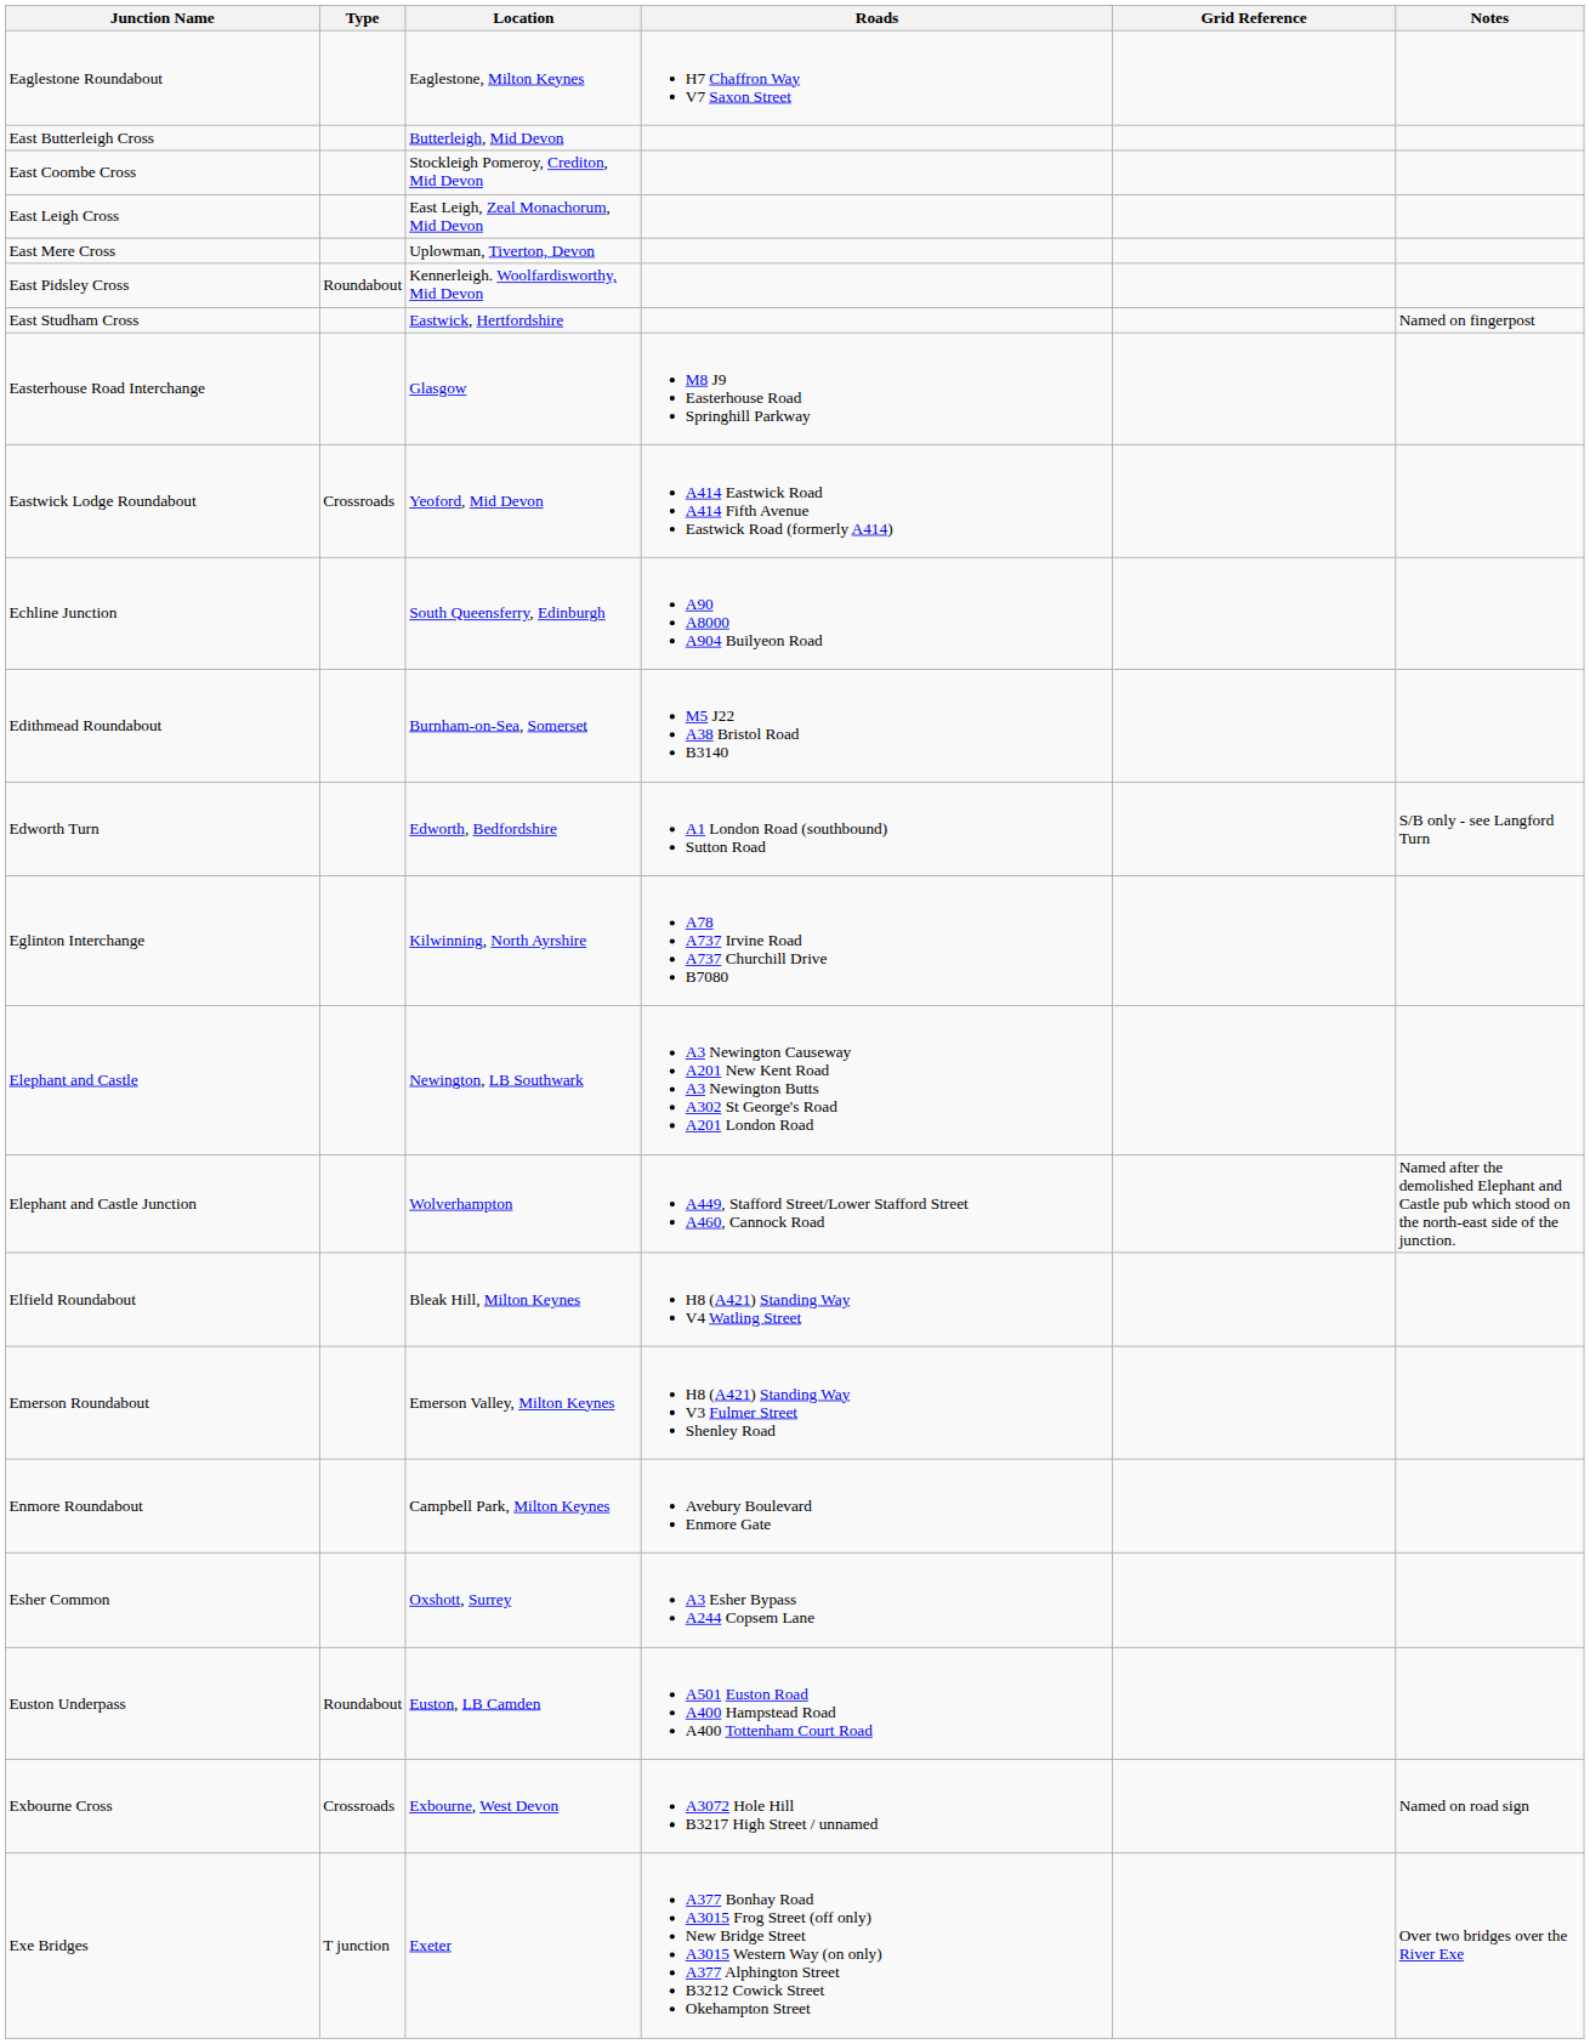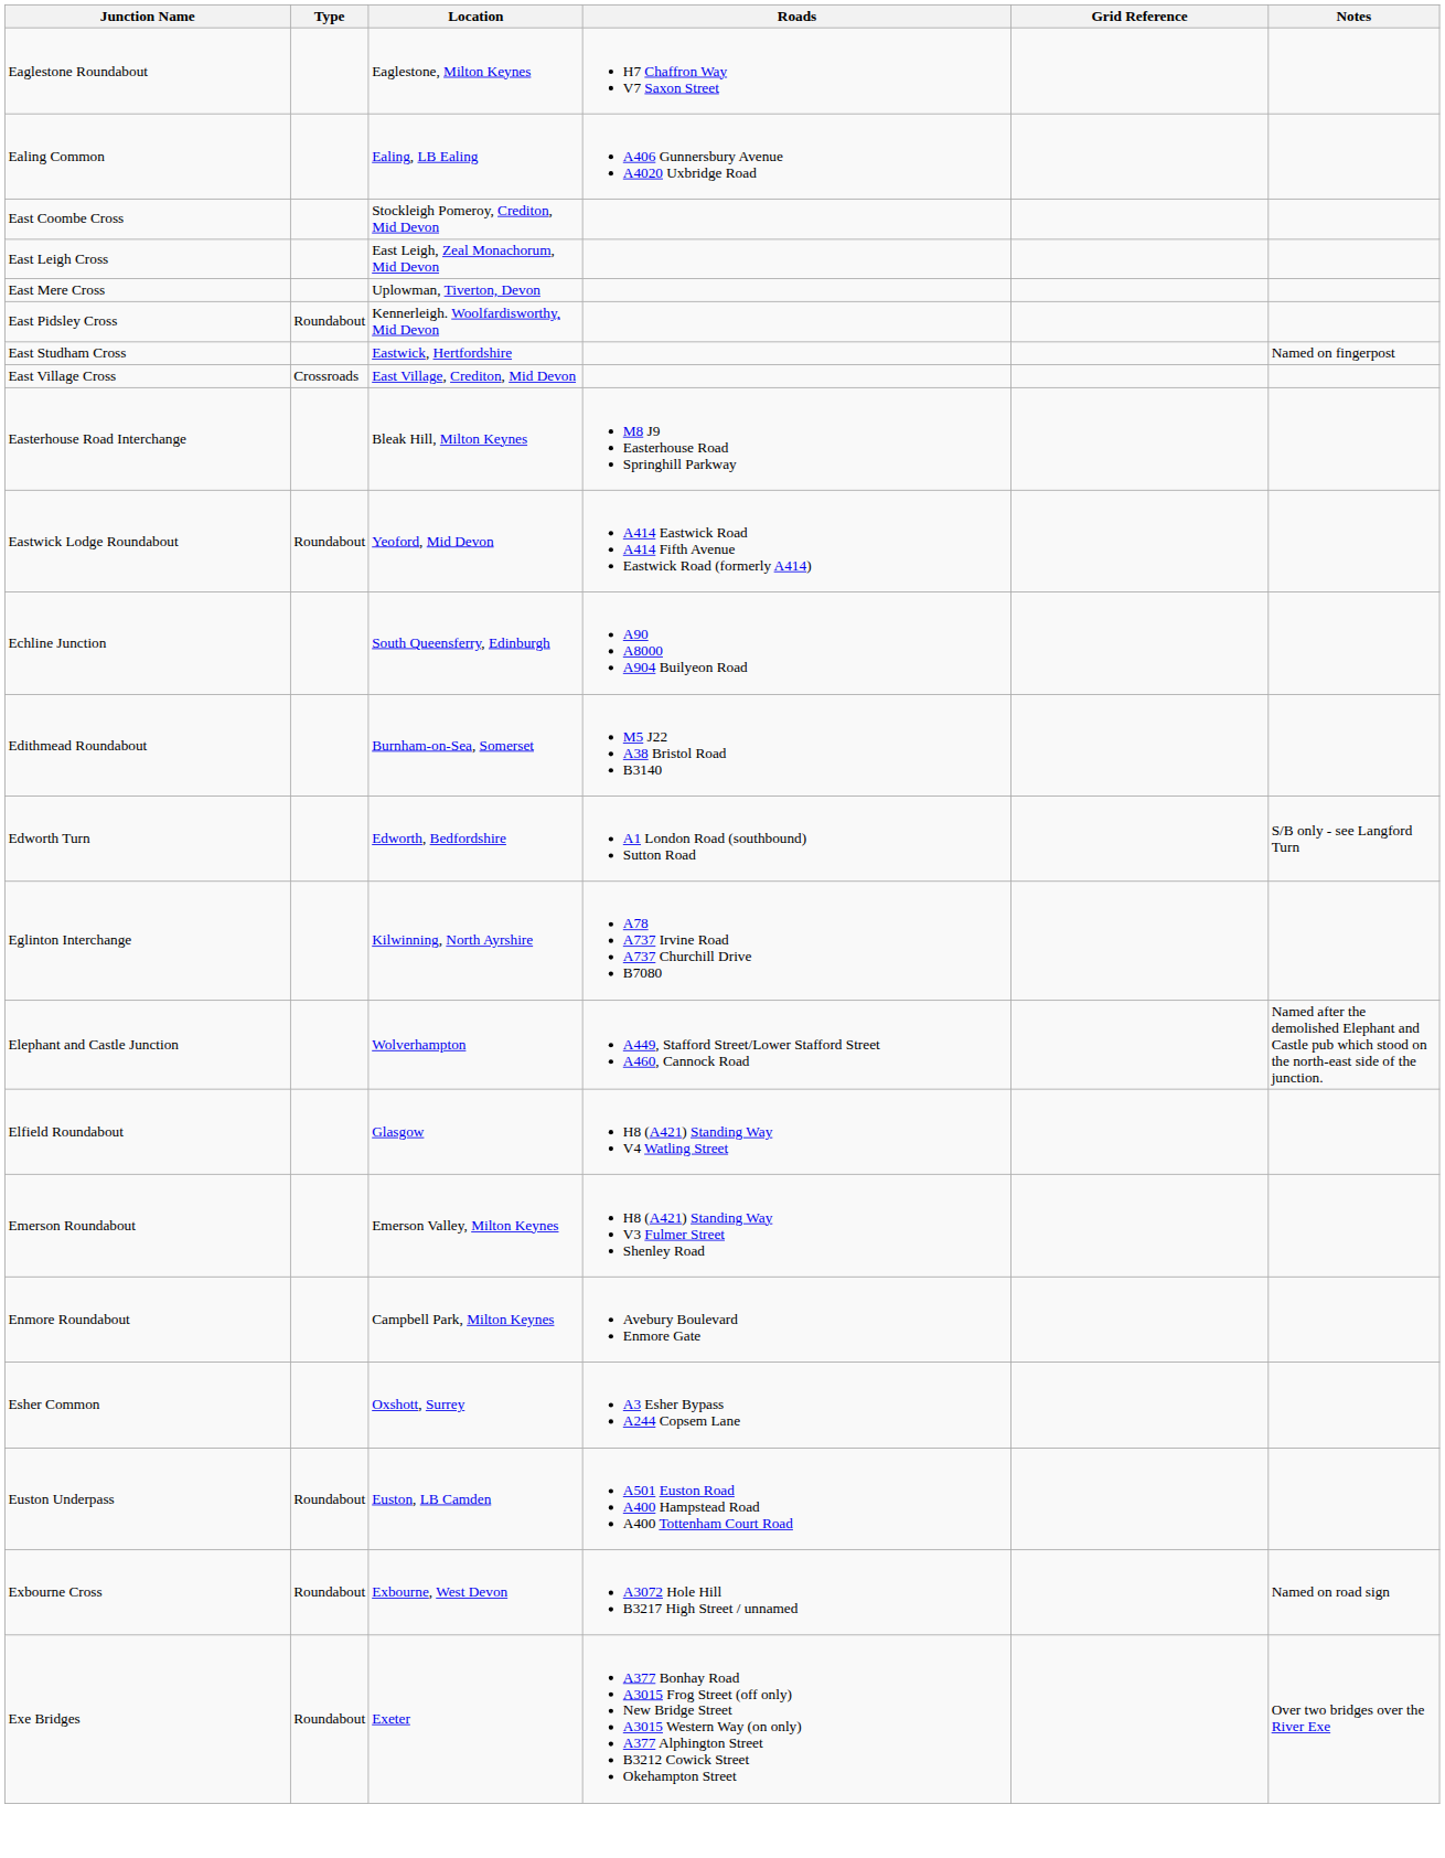 <table class=wikitable>
 <tr>
 <th width=20%>Junction Name</th>
 <th width=5%>Type</th>
 <th width=15%>Location</th>
 <th width=30%>Roads</th>
 <th width=18%>Grid Reference</th>
 <th width=25%>Notes</th>
 </tr>
 <tr>
 <td>Eaglestone Roundabout</td>
 <td></td>
 <td>Eaglestone, <a href='#'>Milton Keynes</a></td>
 <td><br><ul><li>H7 <a href='#'>Chaffron Way</a></li><li>V7 <a href='#'>Saxon Street</a></li></ul></td>
 <td></td>
 <td></td>
 </tr>
 <tr>
-<td>East Butterleigh Cross</td>
+<td>Ealing Common</td>
 <td></td>
-<td><a href='#'>Butterleigh</a>, <a href='#'>Mid Devon</a></td>
-<td></td>
+<td><a href='#'>Ealing</a>, <a href='#'>LB Ealing</a></td>
+<td><br><ul><li><a href='#'>A406</a> Gunnersbury Avenue</li><li><a href='#'>A4020</a> Uxbridge Road</li></ul></td>
 <td></td>
 <td></td>
 </tr>
 <tr>
 <td>East Coombe Cross</td>
 <td></td>
 <td>Stockleigh Pomeroy, <a href='#'>Crediton</a>, <a href='#'>Mid Devon</a></td>
 <td></td>
 <td></td>
 <td></td>
 </tr>
 <tr>
 <td>East Leigh Cross</td>
 <td></td>
 <td>East Leigh, <a href='#'>Zeal Monachorum</a>, <a href='#'>Mid Devon</a></td>
 <td></td>
 <td></td>
 <td></td>
 </tr>
 <tr>
 <td>East Mere Cross</td>
 <td></td>
 <td>Uplowman, <a href='#'>Tiverton, Devon</a></td>
 <td></td>
 <td></td>
 <td></td>
 </tr>
 <tr>
 <td>East Pidsley Cross</td>
 <td>Roundabout</td>
 <td>Kennerleigh. <a href='#'>Woolfardisworthy, Mid Devon</a></td>
 <td></td>
 <td></td>
 <td></td>
 </tr>
 <tr>
 <td>East Studham Cross</td>
 <td></td>
 <td><a href='#'>Eastwick</a>, <a href='#'>Hertfordshire</a></td>
 <td></td>
 <td></td>
 <td>Named on fingerpost</td>
 </tr>
 <tr>
+<td>East Village Cross</td>
+<td>Crossroads</td>
+<td><a href='#'>East Village</a>, <a href='#'>Crediton</a>, <a href='#'>Mid Devon</a></td>
+<td></td>
+<td></td>
+<td></td>
+</tr>
+<tr>
 <td>Easterhouse Road Interchange</td>
 <td></td>
-<td><a href='#'>Glasgow</a></td>
+<td>Bleak Hill, <a href='#'>Milton Keynes</a></td>
 <td><br><ul><li><a href='#'>M8</a> J9</li><li>Easterhouse Road</li><li>Springhill Parkway</li></ul></td>
 <td></td>
 <td></td>
 </tr>
 <tr>
 <td>Eastwick Lodge Roundabout</td>
-<td>Crossroads</td>
+<td>Roundabout</td>
 <td><a href='#'>Yeoford</a>, <a href='#'>Mid Devon</a></td>
 <td><br><ul><li><a href='#'>A414</a> Eastwick Road</li><li><a href='#'>A414</a> Fifth Avenue</li><li>Eastwick Road (formerly <a href='#'>A414</a>)</li></ul></td>
 <td></td>
 <td></td>
 </tr>
 <tr>
 <td>Echline Junction</td>
 <td></td>
 <td><a href='#'>South Queensferry</a>, <a href='#'>Edinburgh</a></td>
 <td><br><ul><li><a href='#'>A90</a></li><li><a href='#'>A8000</a></li><li><a href='#'>A904</a> Builyeon Road</li></ul></td>
 <td></td>
 <td></td>
 </tr>
 <tr>
 <td>Edithmead Roundabout</td>
 <td></td>
 <td><a href='#'>Burnham-on-Sea</a>, <a href='#'>Somerset</a></td>
 <td><br><ul><li><a href='#'>M5</a> J22</li><li><a href='#'>A38</a> Bristol Road</li><li>B3140</li></ul></td>
 <td></td>
 <td></td>
 </tr>
 <tr>
 <td>Edworth Turn</td>
 <td></td>
 <td><a href='#'>Edworth</a>, <a href='#'>Bedfordshire</a></td>
 <td><br><ul><li><a href='#'>A1</a> London Road (southbound)</li><li>Sutton Road</li></ul></td>
 <td></td>
 <td>S/B only - see Langford Turn</td>
 </tr>
 <tr>
 <td>Eglinton Interchange</td>
 <td></td>
 <td><a href='#'>Kilwinning</a>, <a href='#'>North Ayrshire</a></td>
 <td><br><ul><li><a href='#'>A78</a></li><li><a href='#'>A737</a> Irvine Road</li><li><a href='#'>A737</a> Churchill Drive</li><li>B7080</li></ul></td>
 <td></td>
 <td></td>
 </tr>
 <tr>
-<td><a href='#'>Elephant and Castle</a></td>
-<td></td>
-<td><a href='#'>Newington</a>, <a href='#'>LB Southwark</a></td>
-<td><br><ul><li><a href='#'>A3</a> Newington Causeway</li><li><a href='#'>A201</a> New Kent Road</li><li><a href='#'>A3</a> Newington Butts</li><li><a href='#'>A302</a> St George's Road</li><li><a href='#'>A201</a> London Road</li></ul></td>
-<td></td>
-<td></td>
-</tr>
-<tr>
 <td>Elephant and Castle Junction</td>
 <td></td>
 <td><a href='#'>Wolverhampton</a></td>
 <td><br><ul><li><a href='#'>A449</a>, Stafford Street/Lower Stafford Street</li><li><a href='#'>A460</a>, Cannock Road</li></ul></td>
 <td></td>
 <td>Named after the demolished Elephant and Castle pub which stood on the north-east side of the junction.</td>
 </tr>
 <tr>
 <td>Elfield Roundabout</td>
 <td></td>
-<td>Bleak Hill, <a href='#'>Milton Keynes</a></td>
+<td><a href='#'>Glasgow</a></td>
 <td><br><ul><li>H8 (<a href='#'>A421</a>) <a href='#'>Standing Way</a></li><li>V4 <a href='#'>Watling Street</a></li></ul></td>
 <td></td>
 <td></td>
 </tr>
 <tr>
 <td>Emerson Roundabout</td>
 <td></td>
 <td>Emerson Valley, <a href='#'>Milton Keynes</a></td>
 <td><br><ul><li>H8 (<a href='#'>A421</a>) <a href='#'>Standing Way</a></li><li>V3 <a href='#'>Fulmer Street</a></li><li>Shenley Road</li></ul></td>
 <td></td>
 <td></td>
 </tr>
 <tr>
 <td>Enmore Roundabout</td>
 <td></td>
 <td>Campbell Park, <a href='#'>Milton Keynes</a></td>
 <td><br><ul><li>Avebury Boulevard</li><li>Enmore Gate</li></ul></td>
 <td></td>
 <td></td>
 </tr>
 <tr>
 <td>Esher Common</td>
 <td></td>
 <td><a href='#'>Oxshott</a>, <a href='#'>Surrey</a></td>
 <td><br><ul><li><a href='#'>A3</a> Esher Bypass</li><li><a href='#'>A244</a> Copsem Lane</li></ul></td>
 <td></td>
 <td></td>
 </tr>
 <tr>
 <td>Euston Underpass</td>
 <td>Roundabout</td>
 <td><a href='#'>Euston</a>, <a href='#'>LB Camden</a></td>
 <td><br><ul><li><a href='#'>A501</a> <a href='#'>Euston Road</a></li><li><a href='#'>A400</a> Hampstead Road</li><li>A400 <a href='#'>Tottenham Court Road</a></li></ul></td>
 <td></td>
 <td></td>
 </tr>
 <tr>
 <td>Exbourne Cross</td>
-<td>Crossroads</td>
+<td>Roundabout</td>
 <td><a href='#'>Exbourne</a>, <a href='#'>West Devon</a></td>
 <td><br><ul><li><a href='#'>A3072</a> Hole Hill</li><li>B3217	High Street / unnamed</li></ul></td>
 <td></td>
 <td>Named on road sign</td>
 </tr>
 <tr>
 <td>Exe Bridges</td>
-<td>T junction</td>
+<td>Roundabout</td>
 <td><a href='#'>Exeter</a></td>
 <td><br><ul><li><a href='#'>A377</a> Bonhay Road</li><li><a href='#'>A3015</a> Frog Street (off only)</li><li>New Bridge Street</li><li><a href='#'>A3015</a> Western Way (on only)</li><li><a href='#'>A377</a> Alphington Street</li><li>B3212 Cowick Street</li><li>Okehampton Street</li></ul></td>
 <td></td>
 <td>Over two bridges over the <a href='#'>River Exe</a></td>
 </tr>
 </table>
